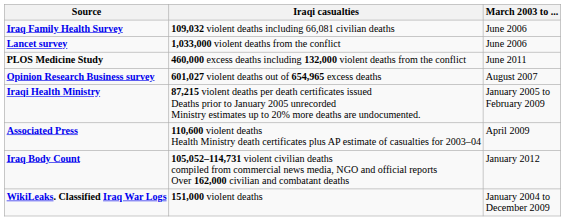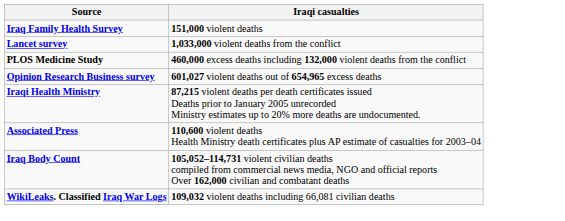 <table class="wikitable">
 <tr>
 <th>Source</th>
 <th>Iraqi casualties</th>
-<th>March 2003 to ...</th>
 </tr>
 <tr valign=top>
 <td><strong><a href='#'>Iraq Family Health Survey</a></strong></td>
-<td><strong>109,032</strong> violent deaths including 66,081 civilian deaths</td>
-<td>June 2006</td>
+<td><strong>151,000</strong> violent deaths</td>
 </tr>
 <tr valign=top>
 <td><strong><a href='#'>Lancet survey</a></strong></td>
 <td><strong>1,033,000</strong> violent deaths from the conflict</td>
-<td>June 2006</td>
 </tr>
 <tr valign=top>
 <td><strong>PLOS Medicine Study</strong></td>
 <td><strong>460,000</strong> excess deaths including <strong>132,000</strong> violent deaths from the conflict</td>
-<td>June 2011</td>
 </tr>
 <tr valign=top>
 <td><strong><a href='#'>Opinion Research Business survey</a></strong></td>
 <td><strong>601,027</strong> violent deaths out of <strong>654,965</strong> excess deaths</td>
-<td>August 2007</td>
 </tr>
 <tr valign=top>
 <td><strong><a href='#'>Iraqi Health Ministry</a></strong></td>
 <td><strong>87,215</strong> violent deaths per death certificates issued<br>Deaths prior to January 2005 unrecorded<br>Ministry estimates up to 20% more deaths are undocumented.</td>
-<td>January 2005 to<br>February 2009</td>
 </tr>
 <tr valign=top>
 <td><strong><a href='#'>Associated Press</a></strong></td>
 <td><strong>110,600</strong> violent deaths<br>Health Ministry death certificates plus AP estimate of casualties for 2003–04</td>
-<td>April 2009</td>
 </tr>
 <tr valign=top>
 <td><strong><a href='#'>Iraq Body Count</a></strong></td>
 <td><strong>105,052–114,731</strong> violent civilian deaths<br>compiled from commercial news media, NGO and official reports<br>Over <strong>162,000</strong> civilian and combatant deaths</td>
-<td>January 2012</td>
 </tr>
 <tr valign=top>
 <td><strong><a href='#'>WikiLeaks</a>. Classified <a href='#'>Iraq War Logs</a></strong></td>
-<td><strong>151,000</strong> violent deaths</td>
-<td>January 2004 to<br>December 2009</td>
+<td><strong>109,032</strong> violent deaths including 66,081 civilian deaths</td>
 </tr>
 </table>
